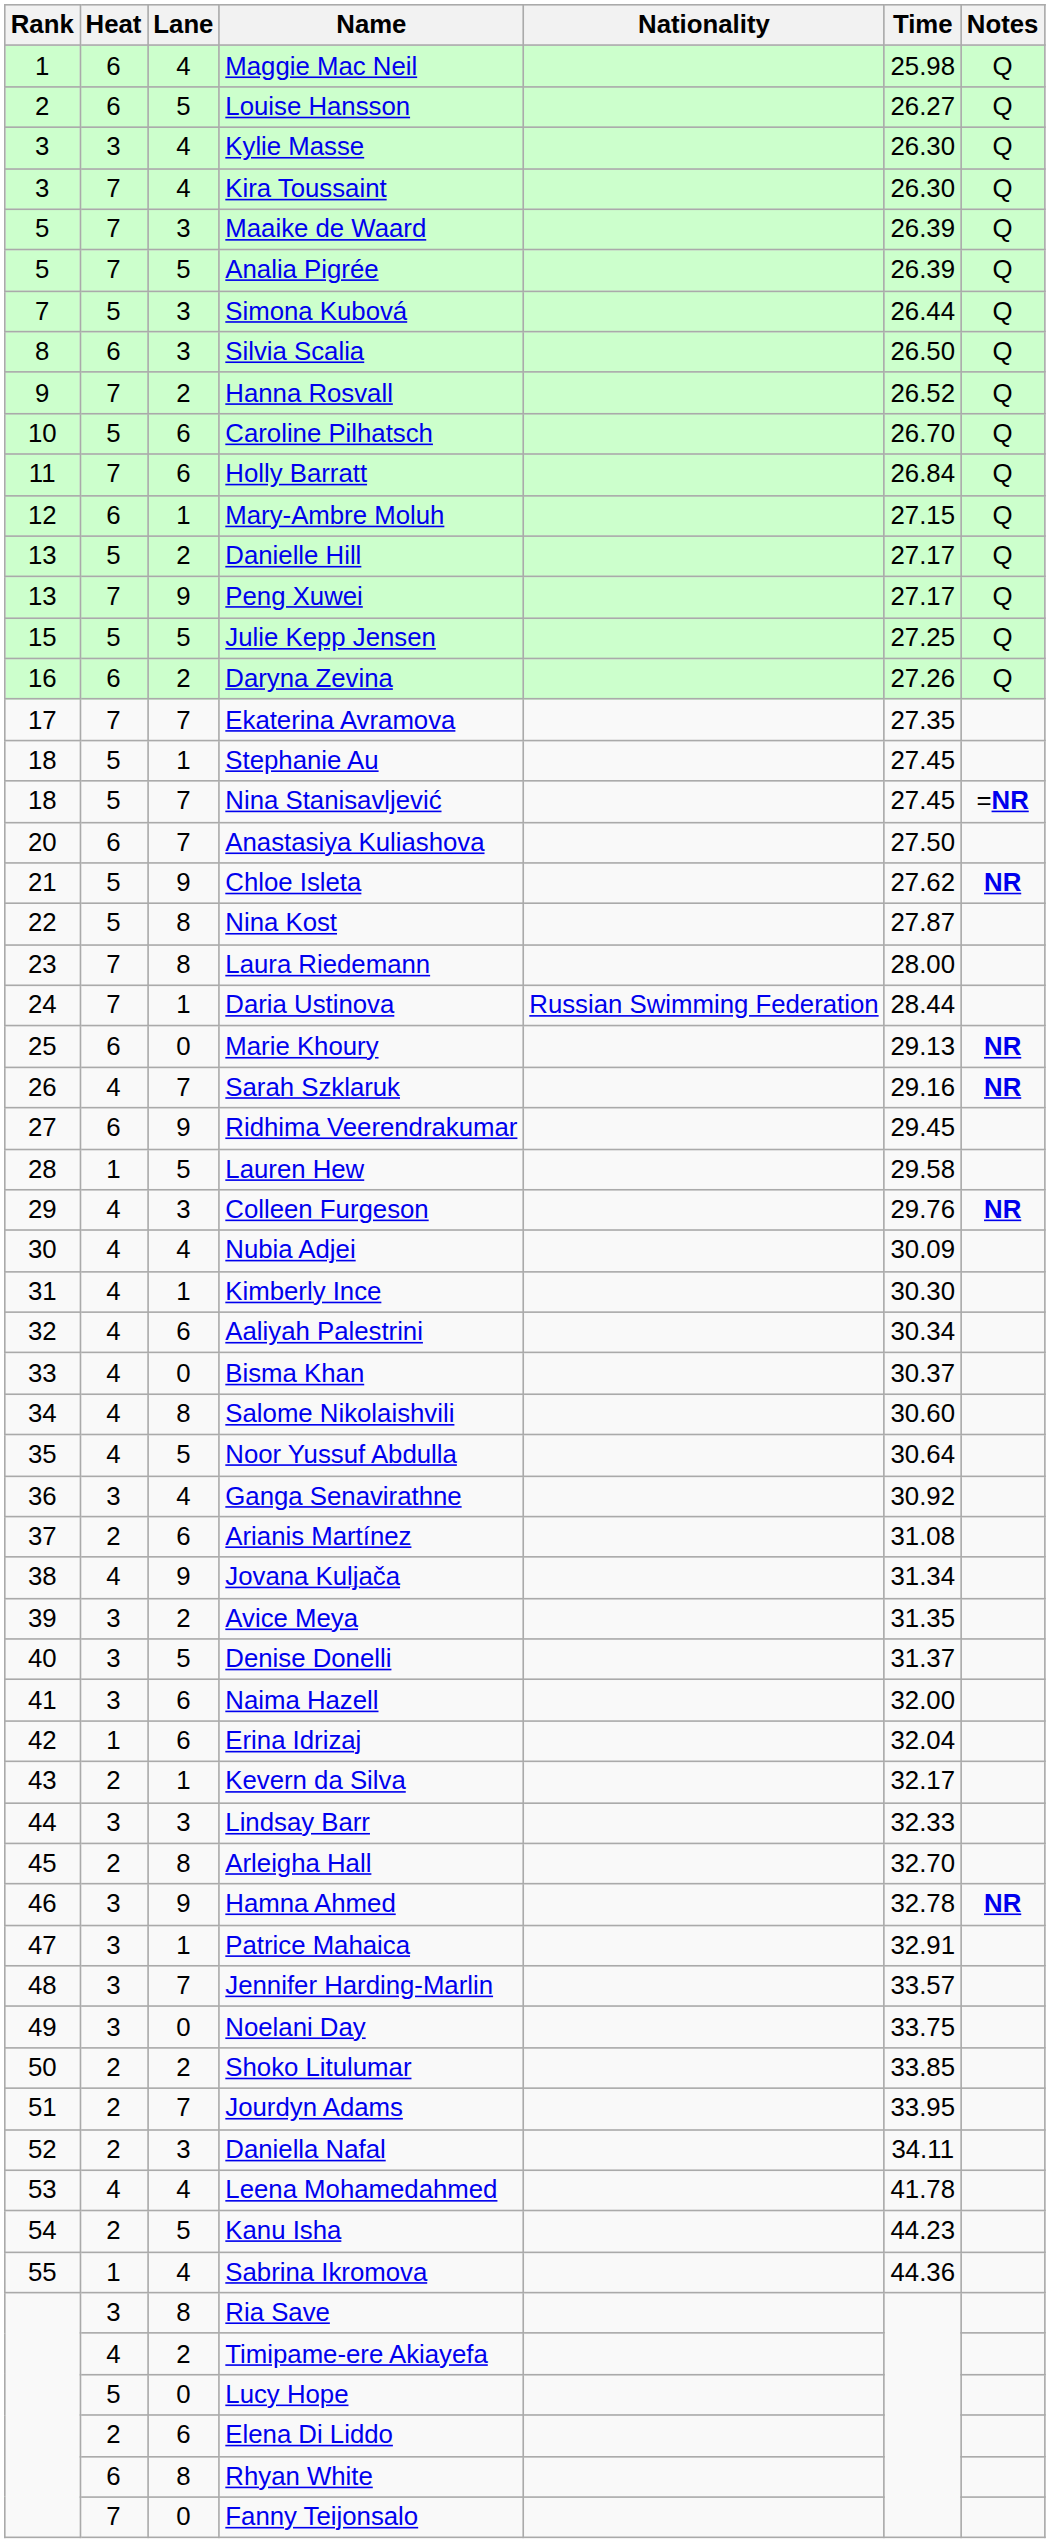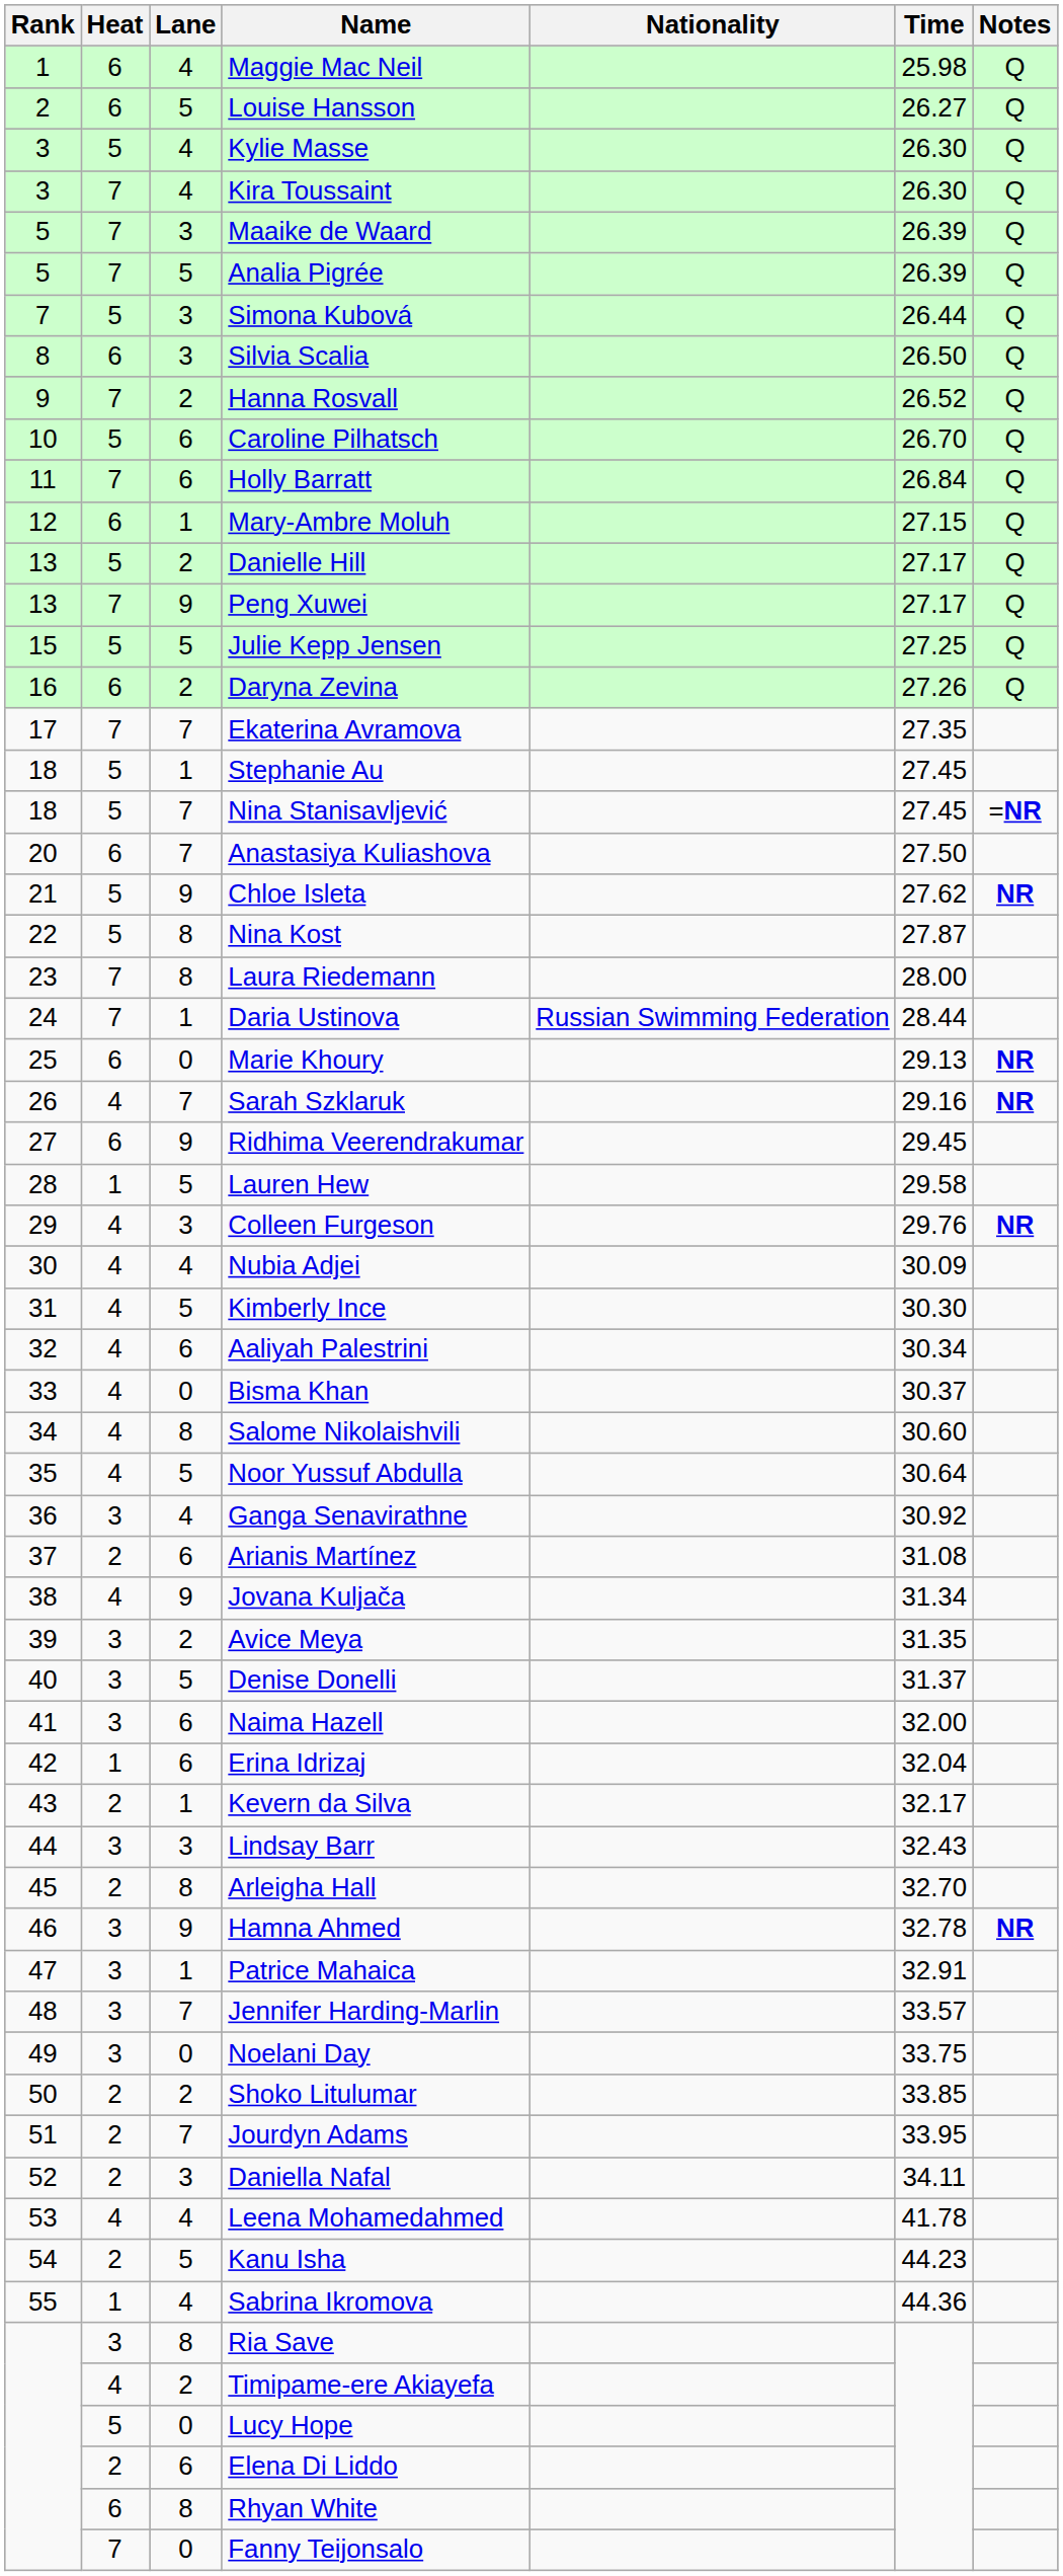 <table class="wikitable sortable" style="text-align:center">
 <tr>
 <th>Rank</th>
 <th>Heat</th>
 <th>Lane</th>
 <th>Name</th>
 <th>Nationality</th>
 <th>Time</th>
 <th>Notes</th>
 </tr>
 <tr bgcolor=ccffcc>
 <td>1</td>
 <td>6</td>
 <td>4</td>
 <td align=left><a href='#'>Maggie Mac Neil</a></td>
 <td align=left></td>
 <td>25.98</td>
 <td>Q</td>
 </tr>
 <tr bgcolor=ccffcc>
 <td>2</td>
 <td>6</td>
 <td>5</td>
 <td align=left><a href='#'>Louise Hansson</a></td>
 <td align=left></td>
 <td>26.27</td>
 <td>Q</td>
 </tr>
 <tr bgcolor=ccffcc>
 <td>3</td>
-<td>3</td>
+<td>5</td>
 <td>4</td>
 <td align=left><a href='#'>Kylie Masse</a></td>
 <td align=left></td>
 <td>26.30</td>
 <td>Q</td>
 </tr>
 <tr bgcolor=ccffcc>
 <td>3</td>
 <td>7</td>
 <td>4</td>
 <td align=left><a href='#'>Kira Toussaint</a></td>
 <td align=left></td>
 <td>26.30</td>
 <td>Q</td>
 </tr>
 <tr bgcolor=ccffcc>
 <td>5</td>
 <td>7</td>
 <td>3</td>
 <td align=left><a href='#'>Maaike de Waard</a></td>
 <td align=left></td>
 <td>26.39</td>
 <td>Q</td>
 </tr>
 <tr bgcolor=ccffcc>
 <td>5</td>
 <td>7</td>
 <td>5</td>
 <td align=left><a href='#'>Analia Pigrée</a></td>
 <td align=left></td>
 <td>26.39</td>
 <td>Q</td>
 </tr>
 <tr bgcolor=ccffcc>
 <td>7</td>
 <td>5</td>
 <td>3</td>
 <td align=left><a href='#'>Simona Kubová</a></td>
 <td align=left></td>
 <td>26.44</td>
 <td>Q</td>
 </tr>
 <tr bgcolor=ccffcc>
 <td>8</td>
 <td>6</td>
 <td>3</td>
 <td align=left><a href='#'>Silvia Scalia</a></td>
 <td align=left></td>
 <td>26.50</td>
 <td>Q</td>
 </tr>
 <tr bgcolor=ccffcc>
 <td>9</td>
 <td>7</td>
 <td>2</td>
 <td align=left><a href='#'>Hanna Rosvall</a></td>
 <td align=left></td>
 <td>26.52</td>
 <td>Q</td>
 </tr>
 <tr bgcolor=ccffcc>
 <td>10</td>
 <td>5</td>
 <td>6</td>
 <td align=left><a href='#'>Caroline Pilhatsch</a></td>
 <td align=left></td>
 <td>26.70</td>
 <td>Q</td>
 </tr>
 <tr bgcolor=ccffcc>
 <td>11</td>
 <td>7</td>
 <td>6</td>
 <td align=left><a href='#'>Holly Barratt</a></td>
 <td align=left></td>
 <td>26.84</td>
 <td>Q</td>
 </tr>
 <tr bgcolor=ccffcc>
 <td>12</td>
 <td>6</td>
 <td>1</td>
 <td align=left><a href='#'>Mary-Ambre Moluh</a></td>
 <td align=left></td>
 <td>27.15</td>
 <td>Q</td>
 </tr>
 <tr bgcolor=ccffcc>
 <td>13</td>
 <td>5</td>
 <td>2</td>
 <td align=left><a href='#'>Danielle Hill</a></td>
 <td align=left></td>
 <td>27.17</td>
 <td>Q</td>
 </tr>
 <tr bgcolor=ccffcc>
 <td>13</td>
 <td>7</td>
 <td>9</td>
 <td align=left><a href='#'>Peng Xuwei</a></td>
 <td align=left></td>
 <td>27.17</td>
 <td>Q</td>
 </tr>
 <tr bgcolor=ccffcc>
 <td>15</td>
 <td>5</td>
 <td>5</td>
 <td align=left><a href='#'>Julie Kepp Jensen</a></td>
 <td align=left></td>
 <td>27.25</td>
 <td>Q</td>
 </tr>
 <tr bgcolor=ccffcc>
 <td>16</td>
 <td>6</td>
 <td>2</td>
 <td align=left><a href='#'>Daryna Zevina</a></td>
 <td align=left></td>
 <td>27.26</td>
 <td>Q</td>
 </tr>
 <tr>
 <td>17</td>
 <td>7</td>
 <td>7</td>
 <td align=left><a href='#'>Ekaterina Avramova</a></td>
 <td align=left></td>
 <td>27.35</td>
 <td></td>
 </tr>
 <tr>
 <td>18</td>
 <td>5</td>
 <td>1</td>
 <td align=left><a href='#'>Stephanie Au</a></td>
 <td align=left></td>
 <td>27.45</td>
 <td></td>
 </tr>
 <tr>
 <td>18</td>
 <td>5</td>
 <td>7</td>
 <td align=left><a href='#'>Nina Stanisavljević</a></td>
 <td align=left></td>
 <td>27.45</td>
 <td>=<strong><a href='#'>NR</a></strong></td>
 </tr>
 <tr>
 <td>20</td>
 <td>6</td>
 <td>7</td>
 <td align=left><a href='#'>Anastasiya Kuliashova</a></td>
 <td align=left></td>
 <td>27.50</td>
 <td></td>
 </tr>
 <tr>
 <td>21</td>
 <td>5</td>
 <td>9</td>
 <td align=left><a href='#'>Chloe Isleta</a></td>
 <td align=left></td>
 <td>27.62</td>
 <td><strong><a href='#'>NR</a></strong></td>
 </tr>
 <tr>
 <td>22</td>
 <td>5</td>
 <td>8</td>
 <td align=left><a href='#'>Nina Kost</a></td>
 <td align=left></td>
 <td>27.87</td>
 <td></td>
 </tr>
 <tr>
 <td>23</td>
 <td>7</td>
 <td>8</td>
 <td align=left><a href='#'>Laura Riedemann</a></td>
 <td align=left></td>
 <td>28.00</td>
 <td></td>
 </tr>
 <tr>
 <td>24</td>
 <td>7</td>
 <td>1</td>
 <td align=left><a href='#'>Daria Ustinova</a></td>
 <td align=left><a href='#'>Russian Swimming Federation</a></td>
 <td>28.44</td>
 <td></td>
 </tr>
 <tr>
 <td>25</td>
 <td>6</td>
 <td>0</td>
 <td align=left><a href='#'>Marie Khoury</a></td>
 <td align=left></td>
 <td>29.13</td>
 <td><strong><a href='#'>NR</a></strong></td>
 </tr>
 <tr>
 <td>26</td>
 <td>4</td>
 <td>7</td>
 <td align=left><a href='#'>Sarah Szklaruk</a></td>
 <td align=left></td>
 <td>29.16</td>
 <td><strong><a href='#'>NR</a></strong></td>
 </tr>
 <tr>
 <td>27</td>
 <td>6</td>
 <td>9</td>
 <td align=left><a href='#'>Ridhima Veerendrakumar</a></td>
 <td align=left></td>
 <td>29.45</td>
 <td></td>
 </tr>
 <tr>
 <td>28</td>
 <td>1</td>
 <td>5</td>
 <td align=left><a href='#'>Lauren Hew</a></td>
 <td align=left></td>
 <td>29.58</td>
 <td></td>
 </tr>
 <tr>
 <td>29</td>
 <td>4</td>
 <td>3</td>
 <td align=left><a href='#'>Colleen Furgeson</a></td>
 <td align=left></td>
 <td>29.76</td>
 <td><strong><a href='#'>NR</a></strong></td>
 </tr>
 <tr>
 <td>30</td>
 <td>4</td>
 <td>4</td>
 <td align=left><a href='#'>Nubia Adjei</a></td>
 <td align=left></td>
 <td>30.09</td>
 <td></td>
 </tr>
 <tr>
 <td>31</td>
 <td>4</td>
-<td>1</td>
+<td>5</td>
 <td align=left><a href='#'>Kimberly Ince</a></td>
 <td align=left></td>
 <td>30.30</td>
 <td></td>
 </tr>
 <tr>
 <td>32</td>
 <td>4</td>
 <td>6</td>
 <td align=left><a href='#'>Aaliyah Palestrini</a></td>
 <td align=left></td>
 <td>30.34</td>
 <td></td>
 </tr>
 <tr>
 <td>33</td>
 <td>4</td>
 <td>0</td>
 <td align=left><a href='#'>Bisma Khan</a></td>
 <td align=left></td>
 <td>30.37</td>
 <td></td>
 </tr>
 <tr>
 <td>34</td>
 <td>4</td>
 <td>8</td>
 <td align=left><a href='#'>Salome Nikolaishvili</a></td>
 <td align=left></td>
 <td>30.60</td>
 <td></td>
 </tr>
 <tr>
 <td>35</td>
 <td>4</td>
 <td>5</td>
 <td align=left><a href='#'>Noor Yussuf Abdulla</a></td>
 <td align=left></td>
 <td>30.64</td>
 <td></td>
 </tr>
 <tr>
 <td>36</td>
 <td>3</td>
 <td>4</td>
 <td align=left><a href='#'>Ganga Senavirathne</a></td>
 <td align=left></td>
 <td>30.92</td>
 <td></td>
 </tr>
 <tr>
 <td>37</td>
 <td>2</td>
 <td>6</td>
 <td align=left><a href='#'>Arianis Martínez</a></td>
 <td align=left></td>
 <td>31.08</td>
 <td></td>
 </tr>
 <tr>
 <td>38</td>
 <td>4</td>
 <td>9</td>
 <td align=left><a href='#'>Jovana Kuljača</a></td>
 <td align=left></td>
 <td>31.34</td>
 <td></td>
 </tr>
 <tr>
 <td>39</td>
 <td>3</td>
 <td>2</td>
 <td align=left><a href='#'>Avice Meya</a></td>
 <td align=left></td>
 <td>31.35</td>
 <td></td>
 </tr>
 <tr>
 <td>40</td>
 <td>3</td>
 <td>5</td>
 <td align=left><a href='#'>Denise Donelli</a></td>
 <td align=left></td>
 <td>31.37</td>
 <td></td>
 </tr>
 <tr>
 <td>41</td>
 <td>3</td>
 <td>6</td>
 <td align=left><a href='#'>Naima Hazell</a></td>
 <td align=left></td>
 <td>32.00</td>
 <td></td>
 </tr>
 <tr>
 <td>42</td>
 <td>1</td>
 <td>6</td>
 <td align=left><a href='#'>Erina Idrizaj</a></td>
 <td align=left></td>
 <td>32.04</td>
 <td></td>
 </tr>
 <tr>
 <td>43</td>
 <td>2</td>
 <td>1</td>
 <td align=left><a href='#'>Kevern da Silva</a></td>
 <td align=left></td>
 <td>32.17</td>
 <td></td>
 </tr>
 <tr>
 <td>44</td>
 <td>3</td>
 <td>3</td>
 <td align=left><a href='#'>Lindsay Barr</a></td>
 <td align=left></td>
-<td>32.33</td>
+<td>32.43</td>
 <td></td>
 </tr>
 <tr>
 <td>45</td>
 <td>2</td>
 <td>8</td>
 <td align=left><a href='#'>Arleigha Hall</a></td>
 <td align=left></td>
 <td>32.70</td>
 <td></td>
 </tr>
 <tr>
 <td>46</td>
 <td>3</td>
 <td>9</td>
 <td align=left><a href='#'>Hamna Ahmed</a></td>
 <td align=left></td>
 <td>32.78</td>
 <td><strong><a href='#'>NR</a></strong></td>
 </tr>
 <tr>
 <td>47</td>
 <td>3</td>
 <td>1</td>
 <td align=left><a href='#'>Patrice Mahaica</a></td>
 <td align=left></td>
 <td>32.91</td>
 <td></td>
 </tr>
 <tr>
 <td>48</td>
 <td>3</td>
 <td>7</td>
 <td align=left><a href='#'>Jennifer Harding-Marlin</a></td>
 <td align=left></td>
 <td>33.57</td>
 <td></td>
 </tr>
 <tr>
 <td>49</td>
 <td>3</td>
 <td>0</td>
 <td align=left><a href='#'>Noelani Day</a></td>
 <td align=left></td>
 <td>33.75</td>
 <td></td>
 </tr>
 <tr>
 <td>50</td>
 <td>2</td>
 <td>2</td>
 <td align=left><a href='#'>Shoko Litulumar</a></td>
 <td align=left></td>
 <td>33.85</td>
 <td></td>
 </tr>
 <tr>
 <td>51</td>
 <td>2</td>
 <td>7</td>
 <td align=left><a href='#'>Jourdyn Adams</a></td>
 <td align=left></td>
 <td>33.95</td>
 <td></td>
 </tr>
 <tr>
 <td>52</td>
 <td>2</td>
 <td>3</td>
 <td align=left><a href='#'>Daniella Nafal</a></td>
 <td align=left></td>
 <td>34.11</td>
 <td></td>
 </tr>
 <tr>
 <td>53</td>
 <td>4</td>
 <td>4</td>
 <td align=left><a href='#'>Leena Mohamedahmed</a></td>
 <td align=left></td>
 <td>41.78</td>
 <td></td>
 </tr>
 <tr>
 <td>54</td>
 <td>2</td>
 <td>5</td>
 <td align=left><a href='#'>Kanu Isha</a></td>
 <td align=left></td>
 <td>44.23</td>
 <td></td>
 </tr>
 <tr>
 <td>55</td>
 <td>1</td>
 <td>4</td>
 <td align=left><a href='#'>Sabrina Ikromova</a></td>
 <td align=left></td>
 <td>44.36</td>
 <td></td>
 </tr>
 <tr>
 <td rowspan=6></td>
 <td>3</td>
 <td>8</td>
 <td align=left><a href='#'>Ria Save</a></td>
 <td align=left></td>
 <td rowspan=6></td>
 <td></td>
 </tr>
 <tr>
 <td>4</td>
 <td>2</td>
 <td align=left><a href='#'>Timipame-ere Akiayefa</a></td>
 <td align=left></td>
 <td></td>
 </tr>
 <tr>
 <td>5</td>
 <td>0</td>
 <td align=left><a href='#'>Lucy Hope</a></td>
 <td align=left></td>
 <td></td>
 </tr>
 <tr>
 <td>2</td>
 <td>6</td>
 <td align=left><a href='#'>Elena Di Liddo</a></td>
 <td align=left></td>
 <td></td>
 </tr>
 <tr>
 <td>6</td>
 <td>8</td>
 <td align=left><a href='#'>Rhyan White</a></td>
 <td align=left></td>
 <td></td>
 </tr>
 <tr>
 <td>7</td>
 <td>0</td>
 <td align=left><a href='#'>Fanny Teijonsalo</a></td>
 <td align=left></td>
 <td></td>
 </tr>
 </table>
